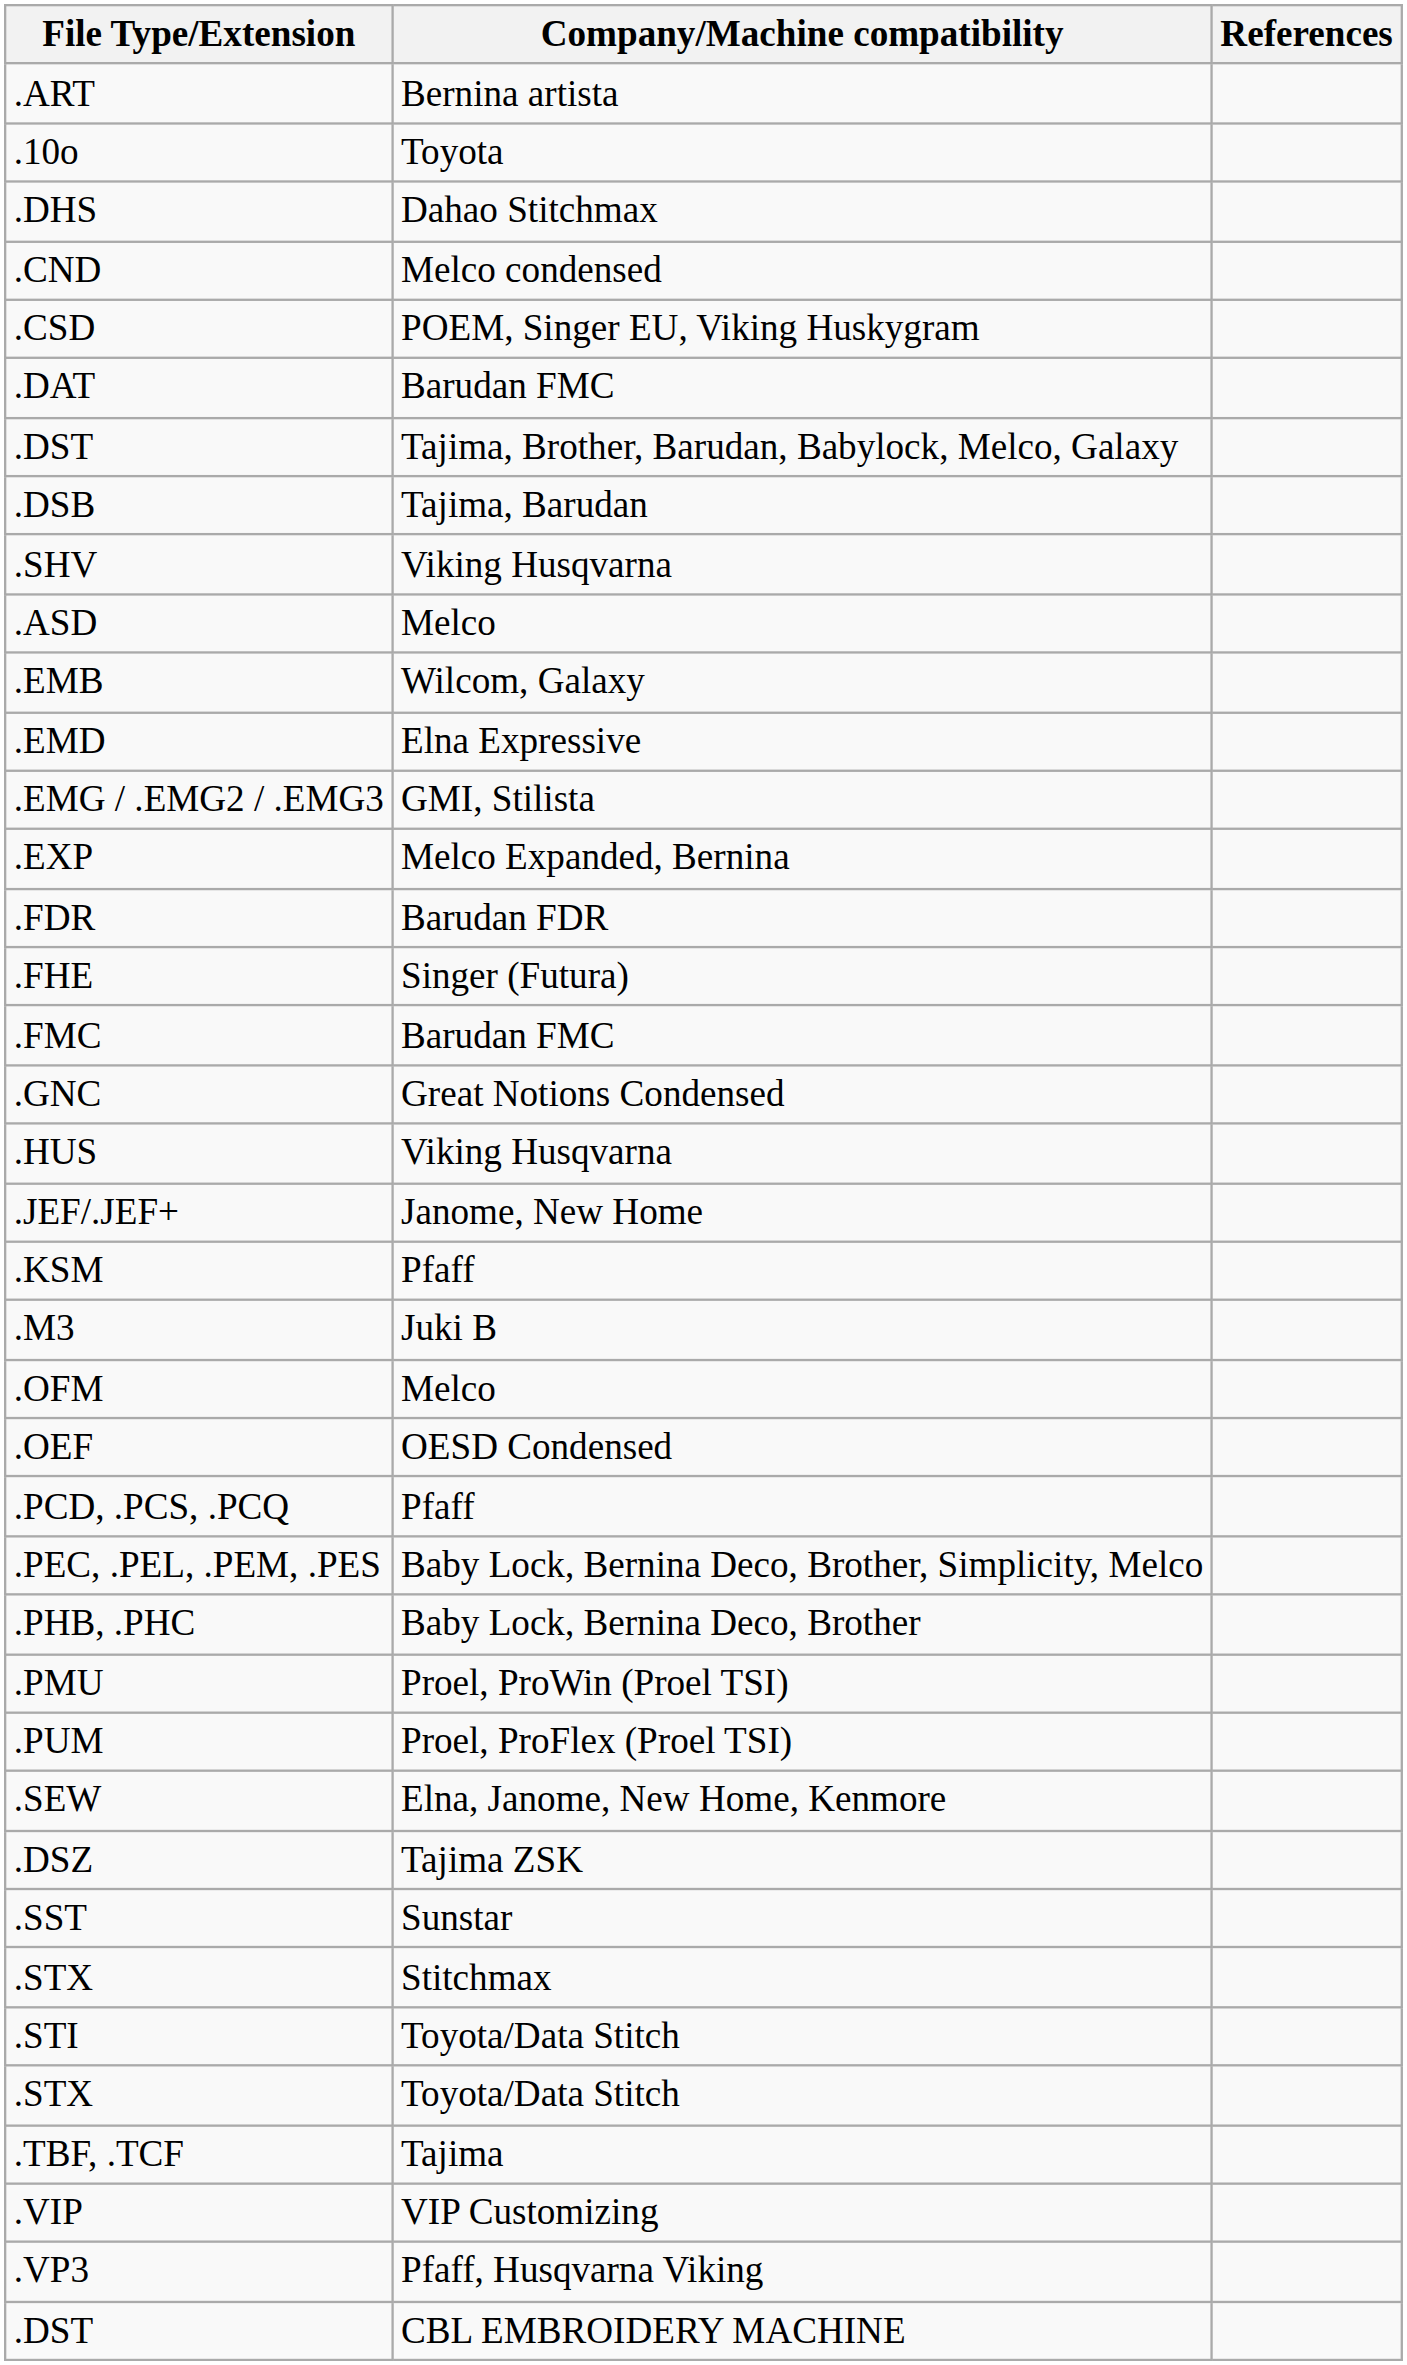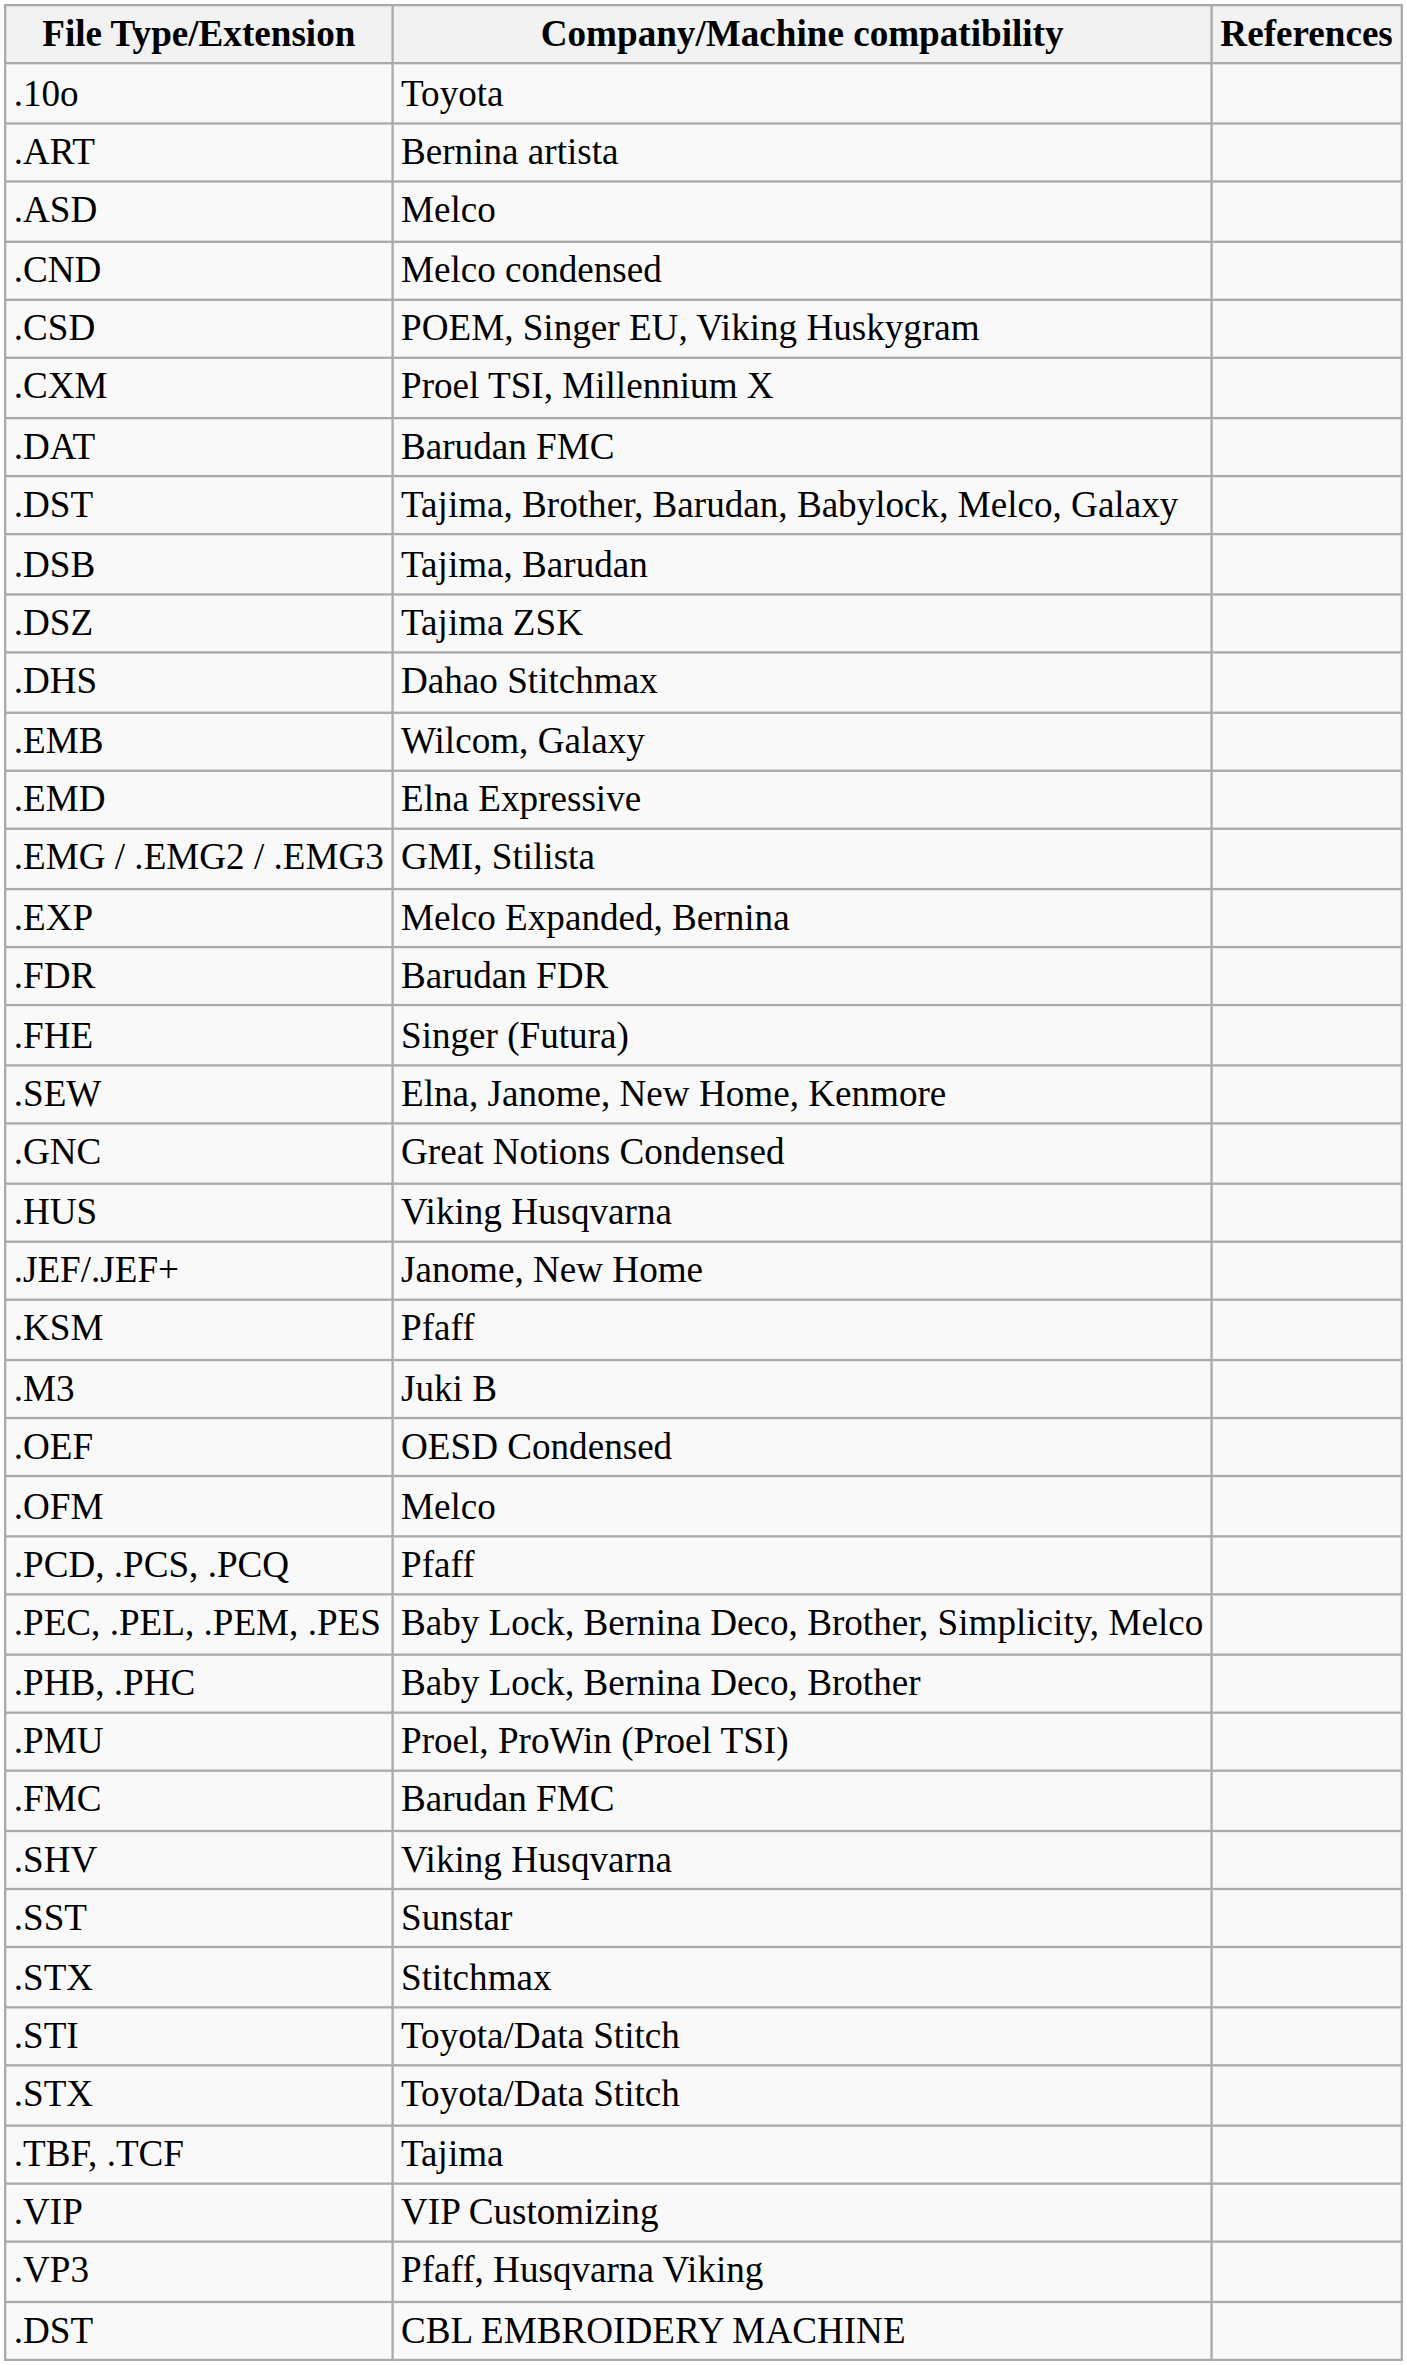 <table class="wikitable sortable" border="1" style="font-size:100%;">
 <tr>
 <th>File Type/Extension</th>
 <th>Company/Machine compatibility</th>
 <th>References</th>
 </tr>
 <tr>
+<td>.10o</td>
+<td>Toyota</td>
+<td></td>
+</tr>
+<tr>
 <td>.ART</td>
 <td>Bernina artista</td>
 <td></td>
 </tr>
 <tr>
-<td>.10o</td>
-<td>Toyota</td>
-<td></td>
-</tr>
-<tr>
-<td>.DHS</td>
-<td>Dahao Stitchmax</td>
+<td>.ASD</td>
+<td>Melco</td>
 <td></td>
 </tr>
 <tr>
 <td>.CND</td>
 <td>Melco condensed</td>
 <td></td>
 </tr>
 <tr>
 <td>.CSD</td>
 <td>POEM, Singer EU, Viking Huskygram</td>
+<td></td>
+</tr>
+<tr>
+<td>.CXM</td>
+<td>Proel TSI, Millennium X</td>
 <td></td>
 </tr>
 <tr>
 <td>.DAT</td>
 <td>Barudan FMC</td>
 <td></td>
 </tr>
 <tr>
 <td>.DST</td>
 <td>Tajima, Brother, Barudan, Babylock, Melco, Galaxy</td>
 <td></td>
 </tr>
 <tr>
 <td>.DSB</td>
 <td>Tajima, Barudan</td>
 <td></td>
 </tr>
 <tr>
-<td>.SHV</td>
-<td>Viking Husqvarna</td>
+<td>.DSZ</td>
+<td>Tajima ZSK</td>
 <td></td>
 </tr>
 <tr>
-<td>.ASD</td>
-<td>Melco</td>
+<td>.DHS</td>
+<td>Dahao Stitchmax</td>
 <td></td>
 </tr>
 <tr>
 <td>.EMB</td>
 <td>Wilcom, Galaxy</td>
 <td></td>
 </tr>
 <tr>
 <td>.EMD</td>
 <td>Elna Expressive</td>
 <td></td>
 </tr>
 <tr>
 <td>.EMG / .EMG2 / .EMG3</td>
 <td>GMI, Stilista</td>
 <td></td>
 </tr>
 <tr>
 <td>.EXP</td>
 <td>Melco Expanded, Bernina</td>
 <td></td>
 </tr>
 <tr>
 <td>.FDR</td>
 <td>Barudan FDR</td>
 <td></td>
 </tr>
 <tr>
 <td>.FHE</td>
 <td>Singer (Futura)</td>
 <td></td>
 </tr>
 <tr>
-<td>.FMC</td>
-<td>Barudan FMC</td>
+<td>.SEW</td>
+<td>Elna, Janome, New Home, Kenmore</td>
 <td></td>
 </tr>
 <tr>
 <td>.GNC</td>
 <td>Great Notions Condensed</td>
 <td></td>
 </tr>
 <tr>
 <td>.HUS</td>
 <td>Viking Husqvarna</td>
 <td></td>
 </tr>
 <tr>
 <td>.JEF/.JEF+</td>
 <td>Janome, New Home</td>
 <td></td>
 </tr>
 <tr>
 <td>.KSM</td>
 <td>Pfaff</td>
 <td></td>
 </tr>
 <tr>
 <td>.M3</td>
 <td>Juki B</td>
 <td></td>
 </tr>
 <tr>
-<td>.OFM</td>
-<td>Melco</td>
+<td>.OEF</td>
+<td>OESD Condensed</td>
 <td></td>
 </tr>
 <tr>
-<td>.OEF</td>
-<td>OESD Condensed</td>
+<td>.OFM</td>
+<td>Melco</td>
 <td></td>
 </tr>
 <tr>
 <td>.PCD, .PCS, .PCQ</td>
 <td>Pfaff</td>
 <td></td>
 </tr>
 <tr>
 <td>.PEC, .PEL, .PEM, .PES</td>
 <td>Baby Lock, Bernina Deco, Brother, Simplicity, Melco</td>
 <td></td>
 </tr>
 <tr>
 <td>.PHB, .PHC</td>
 <td>Baby Lock, Bernina Deco, Brother</td>
 <td></td>
 </tr>
 <tr>
 <td>.PMU</td>
 <td>Proel, ProWin (Proel TSI)</td>
 <td></td>
 </tr>
 <tr>
-<td>.PUM</td>
-<td>Proel, ProFlex (Proel TSI)</td>
+<td>.FMC</td>
+<td>Barudan FMC</td>
 <td></td>
 </tr>
 <tr>
-<td>.SEW</td>
-<td>Elna, Janome, New Home, Kenmore</td>
-<td></td>
-</tr>
-<tr>
-<td>.DSZ</td>
-<td>Tajima ZSK</td>
+<td>.SHV</td>
+<td>Viking Husqvarna</td>
 <td></td>
 </tr>
 <tr>
 <td>.SST</td>
 <td>Sunstar</td>
 <td></td>
 </tr>
 <tr>
 <td>.STX</td>
 <td>Stitchmax</td>
 <td></td>
 </tr>
 <tr>
 <td>.STI</td>
 <td>Toyota/Data Stitch</td>
 <td></td>
 </tr>
 <tr>
 <td>.STX</td>
 <td>Toyota/Data Stitch</td>
 <td></td>
 </tr>
 <tr>
 <td>.TBF, .TCF</td>
 <td>Tajima</td>
 <td></td>
 </tr>
 <tr>
 <td>.VIP</td>
 <td>VIP Customizing</td>
 <td></td>
 </tr>
 <tr>
 <td>.VP3</td>
 <td>Pfaff, Husqvarna Viking</td>
 <td></td>
 </tr>
 <tr>
 <td>.DST</td>
 <td>CBL EMBROIDERY MACHINE</td>
 <td></td>
 </tr>
 </table>
